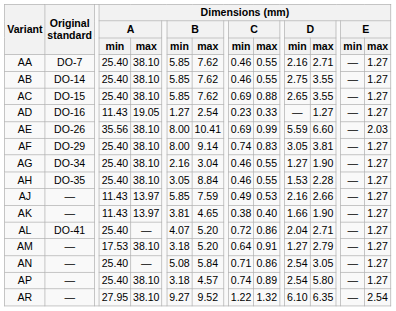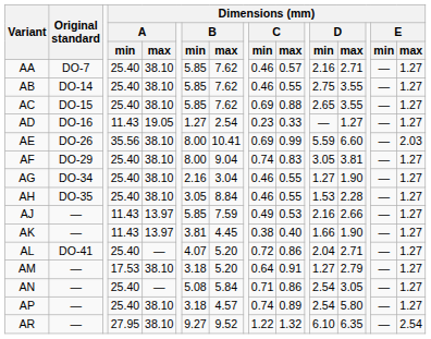 <table style="text-align:center; margin: 1em auto 1em auto" class=wikitable>
 <tr>
 <th rowspan=3>Variant</th>
 <th rowspan=3>Original<br>standard</th>
 <td rowspan=40></td>
 <th colspan=14>Dimensions (mm)</th>
 </tr>
 <tr>
 <th colspan=2>A</th>
 <td rowspan=30></td>
 <th colspan=2>B</th>
 <td rowspan=30></td>
 <th colspan=2>C</th>
 <td rowspan=30></td>
 <th colspan=2>D</th>
 <td rowspan=30></td>
 <th colspan=2>E</th>
 </tr>
 <tr>
 <th>min</th>
 <th>max</th>
 <th>min</th>
 <th>max</th>
 <th>min</th>
 <th>max</th>
 <th>min</th>
 <th>max</th>
 <th>min</th>
 <th>max</th>
 </tr>
 <tr>
 <td>AA</td>
 <td>DO-7 </td>
 <td>25.40</td>
 <td>38.10</td>
 <td>5.85</td>
 <td>7.62</td>
 <td>0.46</td>
-<td>0.55</td>
+<td>0.57</td>
 <td>2.16</td>
 <td>2.71</td>
 <td>—</td>
 <td>1.27</td>
 </tr>
 <tr>
 <td>AB</td>
 <td>DO-14 </td>
 <td>25.40</td>
 <td>38.10</td>
 <td>5.85</td>
 <td>7.62</td>
 <td>0.46</td>
 <td>0.55</td>
 <td>2.75</td>
 <td>3.55</td>
 <td>—</td>
 <td>1.27</td>
 </tr>
 <tr>
 <td>AC</td>
 <td>DO-15 </td>
 <td>25.40</td>
 <td>38.10</td>
 <td>5.85</td>
 <td>7.62</td>
 <td>0.69</td>
 <td>0.88</td>
 <td>2.65</td>
 <td>3.55</td>
 <td>—</td>
 <td>1.27</td>
 </tr>
 <tr>
 <td>AD</td>
 <td>DO-16 </td>
 <td>11.43</td>
 <td>19.05</td>
 <td>1.27</td>
 <td>2.54</td>
 <td>0.23</td>
 <td>0.33</td>
 <td>—</td>
 <td>1.27</td>
 <td>—</td>
 <td>1.27</td>
 </tr>
 <tr>
 <td>AE</td>
 <td>DO-26 </td>
 <td>35.56</td>
 <td>38.10</td>
 <td>8.00</td>
 <td>10.41</td>
 <td>0.69</td>
 <td>0.99</td>
 <td>5.59</td>
 <td>6.60</td>
 <td>—</td>
 <td>2.03</td>
 </tr>
 <tr>
 <td>AF</td>
 <td>DO-29 </td>
 <td>25.40</td>
 <td>38.10</td>
 <td>8.00</td>
-<td>9.14</td>
+<td>9.04</td>
 <td>0.74</td>
 <td>0.83</td>
 <td>3.05</td>
 <td>3.81</td>
 <td>—</td>
 <td>1.27</td>
 </tr>
 <tr>
 <td>AG</td>
 <td>DO-34 </td>
 <td>25.40</td>
 <td>38.10</td>
 <td>2.16</td>
 <td>3.04</td>
 <td>0.46</td>
 <td>0.55</td>
 <td>1.27</td>
 <td>1.90</td>
 <td>—</td>
 <td>1.27</td>
 </tr>
 <tr>
 <td>AH</td>
 <td>DO-35 </td>
 <td>25.40</td>
 <td>38.10</td>
 <td>3.05</td>
 <td>8.84</td>
 <td>0.46</td>
 <td>0.55</td>
 <td>1.53</td>
 <td>2.28</td>
 <td>—</td>
 <td>1.27</td>
 </tr>
 <tr>
 <td>AJ</td>
 <td>—</td>
 <td>11.43</td>
 <td>13.97</td>
 <td>5.85</td>
 <td>7.59</td>
 <td>0.49</td>
 <td>0.53</td>
 <td>2.16</td>
 <td>2.66</td>
 <td>—</td>
 <td>1.27</td>
 </tr>
 <tr>
 <td>AK</td>
 <td>—</td>
 <td>11.43</td>
 <td>13.97</td>
 <td>3.81</td>
-<td>4.65</td>
+<td>4.45</td>
 <td>0.38</td>
 <td>0.40</td>
 <td>1.66</td>
 <td>1.90</td>
 <td>—</td>
 <td>1.27</td>
 </tr>
 <tr>
 <td>AL</td>
 <td>DO-41 </td>
 <td>25.40</td>
 <td>—</td>
 <td>4.07</td>
 <td>5.20</td>
 <td>0.72</td>
 <td>0.86</td>
 <td>2.04</td>
 <td>2.71</td>
 <td>—</td>
 <td>1.27</td>
 </tr>
 <tr>
 <td>AM</td>
 <td>—</td>
 <td>17.53</td>
 <td>38.10</td>
 <td>3.18</td>
 <td>5.20</td>
 <td>0.64</td>
 <td>0.91</td>
 <td>1.27</td>
 <td>2.79</td>
 <td>—</td>
 <td>1.27</td>
 </tr>
 <tr>
 <td>AN</td>
 <td>—</td>
 <td>25.40</td>
 <td>—</td>
 <td>5.08</td>
 <td>5.84</td>
 <td>0.71</td>
 <td>0.86</td>
 <td>2.54</td>
 <td>3.05</td>
 <td>—</td>
 <td>1.27</td>
 </tr>
 <tr>
 <td>AP</td>
 <td>—</td>
 <td>25.40</td>
 <td>38.10</td>
 <td>3.18</td>
 <td>4.57</td>
 <td>0.74</td>
 <td>0.89</td>
 <td>2.54</td>
 <td>5.80</td>
 <td>—</td>
 <td>1.27</td>
 </tr>
 <tr>
 <td>AR</td>
 <td>—</td>
 <td>27.95</td>
 <td>38.10</td>
 <td>9.27</td>
 <td>9.52</td>
 <td>1.22</td>
 <td>1.32</td>
 <td>6.10</td>
 <td>6.35</td>
 <td>—</td>
 <td>2.54</td>
 </tr>
 </table>
